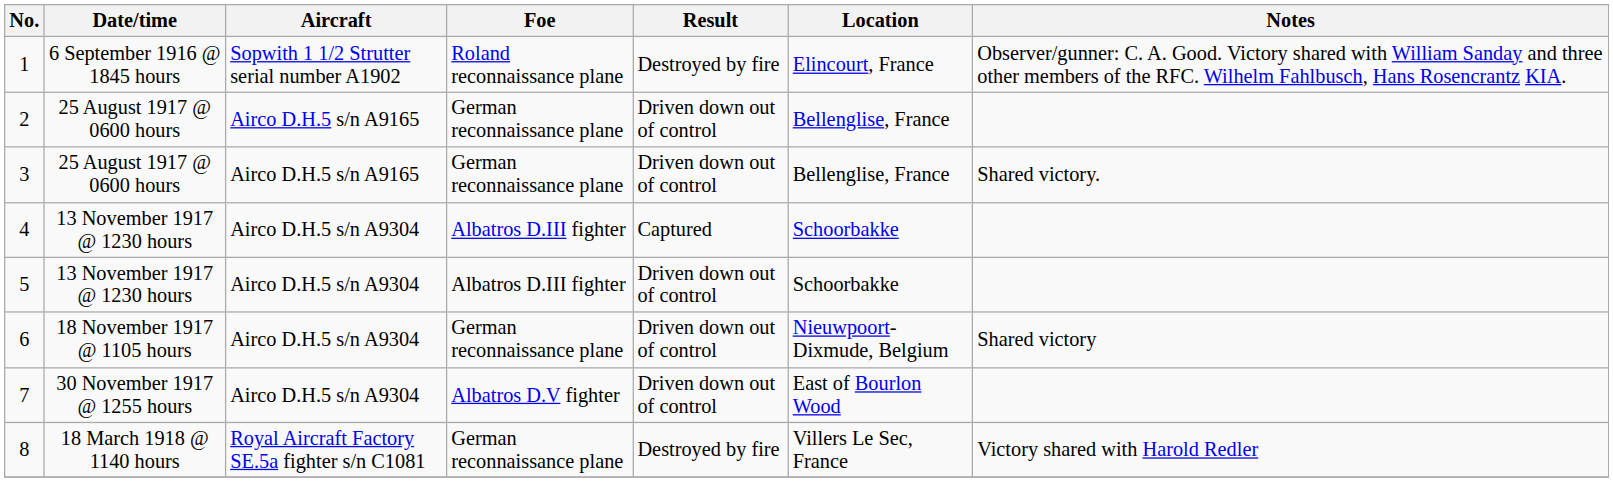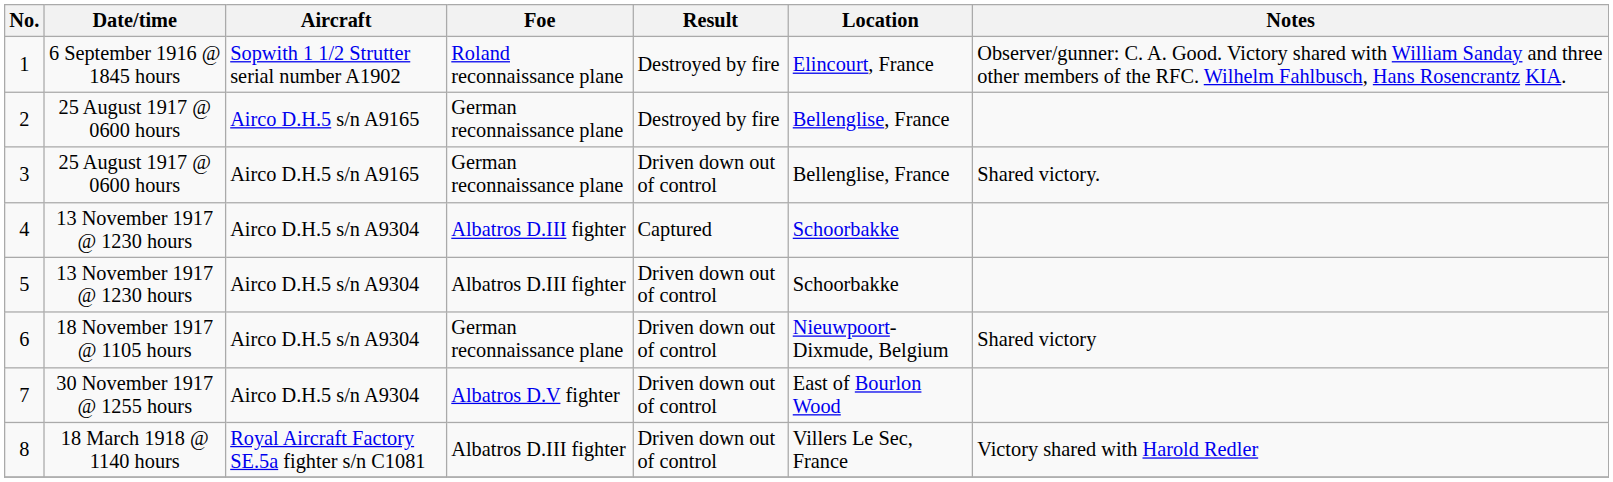 <table class="wikitable" border="1" style="margin: 1em auto 1em auto">
 <tr>
 <th>No.</th>
 <th>Date/time</th>
 <th>Aircraft</th>
 <th>Foe</th>
 <th>Result</th>
 <th>Location</th>
 <th>Notes</th>
 </tr>
 <tr>
 <td align="center">1</td>
 <td align="center">6 September 1916 @ 1845 hours</td>
 <td><a href='#'>Sopwith 1 1/2 Strutter</a> serial number A1902</td>
 <td><a href='#'>Roland</a> reconnaissance plane</td>
 <td>Destroyed by fire</td>
 <td><a href='#'>Elincourt</a>, France</td>
 <td>Observer/gunner: C. A. Good. Victory shared with <a href='#'>William Sanday</a> and three other members of the RFC. <a href='#'>Wilhelm Fahlbusch</a>, <a href='#'>Hans Rosencrantz</a> <a href='#'>KIA</a>.</td>
 </tr>
 <tr>
 <td align="center">2</td>
 <td align="center">25 August 1917 @ 0600 hours</td>
 <td><a href='#'>Airco D.H.5</a> s/n A9165</td>
 <td>German reconnaissance plane</td>
-<td>Driven down out of control</td>
+<td>Destroyed by fire</td>
 <td><a href='#'>Bellenglise</a>, France</td>
 <td></td>
 </tr>
 <tr>
 <td align="center">3</td>
 <td align="center">25 August 1917 @ 0600 hours</td>
 <td>Airco D.H.5 s/n A9165</td>
 <td>German reconnaissance plane</td>
 <td>Driven down out of control</td>
 <td>Bellenglise, France</td>
 <td>Shared victory.</td>
 </tr>
 <tr>
 <td align="center">4</td>
 <td align="center">13 November 1917 @ 1230 hours</td>
 <td>Airco D.H.5 s/n A9304</td>
 <td><a href='#'>Albatros D.III</a> fighter</td>
 <td>Captured</td>
 <td><a href='#'>Schoorbakke</a></td>
 <td></td>
 </tr>
 <tr>
 <td align="center">5</td>
 <td align="center">13 November 1917 @ 1230 hours</td>
 <td>Airco D.H.5 s/n A9304</td>
 <td>Albatros D.III fighter</td>
 <td>Driven down out of control</td>
 <td>Schoorbakke</td>
 <td></td>
 </tr>
 <tr>
 <td align="center">6</td>
 <td align="center">18 November 1917 @ 1105 hours</td>
 <td>Airco D.H.5 s/n A9304</td>
 <td>German reconnaissance plane</td>
 <td>Driven down out of control</td>
 <td><a href='#'>Nieuwpoort</a>-Dixmude, Belgium</td>
 <td>Shared victory</td>
 </tr>
 <tr>
 <td align="center">7</td>
 <td align="center">30 November 1917 @ 1255 hours</td>
 <td>Airco D.H.5 s/n A9304</td>
 <td><a href='#'>Albatros D.V</a> fighter</td>
 <td>Driven down out of control</td>
 <td>East of <a href='#'>Bourlon Wood</a></td>
 <td></td>
 </tr>
 <tr>
 <td align="center">8</td>
 <td align="center">18 March 1918 @ 1140 hours</td>
 <td><a href='#'>Royal Aircraft Factory SE.5a</a> fighter s/n C1081</td>
-<td>German reconnaissance plane</td>
-<td>Destroyed by fire</td>
+<td>Albatros D.III fighter</td>
+<td>Driven down out of control</td>
 <td>Villers Le Sec, France</td>
 <td>Victory shared with <a href='#'>Harold Redler</a></td>
 </tr>
 <tr>
 </tr>
 </table>
